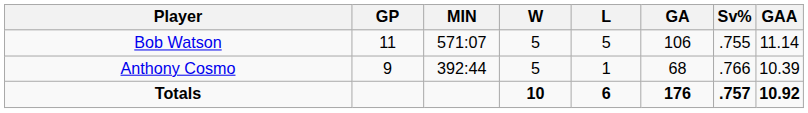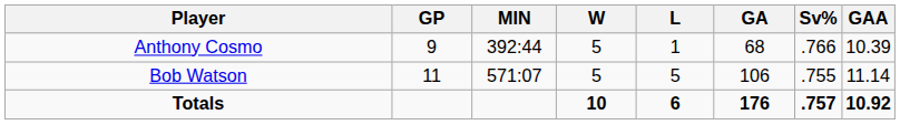 <table class="wikitable sortable" width="50%">
 <tr align="center"  bgcolor="#dddddd">
 <th width="50%">Player</th>
 <th width="10%">GP</th>
 <th width="10%">MIN</th>
 <th width="10%">W</th>
 <th width="10%">L</th>
 <th width="10%">GA</th>
 <th width="10%">Sv%</th>
 <th width="10%">GAA</th>
 </tr>
 <tr align=center>
+<td><a href='#'>Anthony Cosmo</a></td>
+<td>9</td>
+<td>392:44</td>
+<td>5</td>
+<td>1</td>
+<td>68</td>
+<td>.766</td>
+<td>10.39</td>
+</tr>
+<tr align=center>
 <td><a href='#'>Bob Watson</a></td>
 <td>11</td>
 <td>571:07</td>
 <td>5</td>
 <td>5</td>
 <td>106</td>
 <td>.755</td>
 <td>11.14</td>
-</tr>
-<tr align=center>
-<td><a href='#'>Anthony Cosmo</a></td>
-<td>9</td>
-<td>392:44</td>
-<td>5</td>
-<td>1</td>
-<td>68</td>
-<td>.766</td>
-<td>10.39</td>
 </tr>
 <tr align=center>
 <td><strong>Totals</strong></td>
 <td></td>
 <td></td>
 <td><strong>10</strong></td>
 <td><strong>6</strong></td>
 <td><strong>176</strong></td>
 <td><strong>.757</strong></td>
 <td><strong>10.92</strong></td>
 </tr>
 </table>
